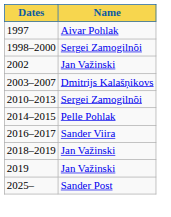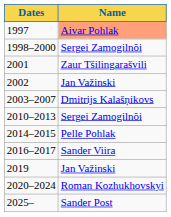 <table class="wikitable">
 <tr>
 <th style="background: #F7D64E; color:#0C5BA2; border:1px solid #0C5BA2">Dates</th>
 <th style="background: #F7D64E; color:#0C5BA2; border:1px solid #0C5BA2">Name</th>
 </tr>
 <tr>
 <td>1997</td>
-<td> <a href='#'>Aivar Pohlak</a></td>
+<td style="background: lightsalmon;"> <a href='#'>Aivar Pohlak</a></td>
 </tr>
 <tr>
 <td>1998–2000</td>
 <td> <a href='#'>Sergei Zamogilnõi</a></td>
+</tr>
+<tr>
+<td>2001</td>
+<td> <a href='#'>Zaur Tšilingarašvili</a></td>
 </tr>
 <tr>
 <td>2002</td>
 <td> <a href='#'>Jan Važinski</a></td>
 </tr>
 <tr>
 <td>2003–2007</td>
 <td> <a href='#'>Dmitrijs Kalašņikovs</a></td>
 </tr>
 <tr>
 <td>2010–2013</td>
 <td> <a href='#'>Sergei Zamogilnõi</a></td>
 </tr>
 <tr>
 <td>2014–2015</td>
 <td> <a href='#'>Pelle Pohlak</a></td>
 </tr>
 <tr>
 <td>2016–2017</td>
 <td> <a href='#'>Sander Viira</a></td>
 </tr>
 <tr>
-<td>2018–2019</td>
+<td>2019</td>
 <td> <a href='#'>Jan Važinski</a></td>
 </tr>
 <tr>
-<td>2019</td>
-<td> <a href='#'>Jan Važinski</a></td>
+<td>2020–2024</td>
+<td> <a href='#'>Roman Kozhukhovskyi</a></td>
 </tr>
 <tr>
 <td>2025–</td>
 <td> <a href='#'>Sander Post</a></td>
 </tr>
 </table>
